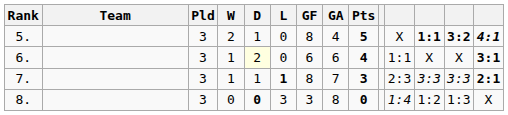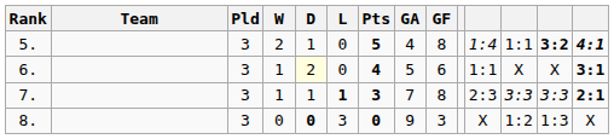 <table class="wikitable">
 <tr>
 <th bgcolor="#efefef">Rank</th>
 <th bgcolor="#efefef" width="140">Team</th>
 <th bgcolor="#efefef" width="20">Pld</th>
 <th bgcolor="#efefef" width="20">W</th>
 <th bgcolor="#efefef" width="20">D</th>
 <th bgcolor="#efefef" width="20">L</th>
+<th bgcolor="#efefef" width="20">Pts</th>
+<th bgcolor="#efefef" width="20">GA</th>
 <th bgcolor="#efefef" width="20">GF</th>
-<th bgcolor="#efefef" width="20">GA</th>
-<th bgcolor="#efefef" width="20">Pts</th>
 <th bgcolor="#efefef"></th>
 <th bgcolor="#efefef" width="20"></th>
 <th bgcolor="#efefef" width="20"></th>
 <th bgcolor="#efefef" width="20"></th>
 <th bgcolor="#efefef" width="20"></th>
 </tr>
 <tr align=center>
 <td>5.</td>
 <td align=left></td>
 <td>3</td>
 <td>2</td>
 <td>1</td>
 <td>0</td>
+<td><strong>5</strong></td>
+<td>4</td>
 <td>8</td>
-<td>4</td>
-<td><strong>5</strong></td>
 <td></td>
-<td>X</td>
-<td><strong>1:1</strong></td>
+<td><em>1:4</em></td>
+<td>1:1</td>
 <td><strong>3:2</strong></td>
 <td><strong><em>4:1</em></strong></td>
 </tr>
 <tr align=center>
 <td>6.</td>
 <td align=left></td>
 <td>3</td>
 <td>1</td>
 <td style="background: lightyellow;">2</td>
 <td>0</td>
+<td><strong>4</strong></td>
+<td>5</td>
 <td>6</td>
-<td>6</td>
-<td><strong>4</strong></td>
 <td></td>
 <td>1:1</td>
 <td>X</td>
 <td>X</td>
 <td><strong>3:1</strong></td>
 </tr>
 <tr align=center>
 <td>7.</td>
 <td align=left></td>
 <td>3</td>
 <td>1</td>
 <td>1</td>
 <td><strong>1</strong></td>
+<td><strong>3</strong></td>
+<td>7</td>
 <td>8</td>
-<td>7</td>
-<td><strong>3</strong></td>
 <td></td>
 <td>2:3</td>
 <td><em>3:3</em></td>
 <td><em>3:3</em></td>
 <td><strong>2:1</strong></td>
 </tr>
 <tr align=center>
 <td>8.</td>
 <td align=left></td>
 <td>3</td>
 <td>0</td>
 <td><strong>0</strong></td>
 <td>3</td>
+<td><strong>0</strong></td>
+<td>9</td>
 <td>3</td>
-<td>8</td>
-<td><strong>0</strong></td>
 <td></td>
-<td><em>1:4</em></td>
+<td>X</td>
 <td>1:2</td>
 <td>1:3</td>
 <td>X</td>
 </tr>
 </table>
